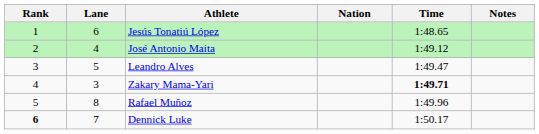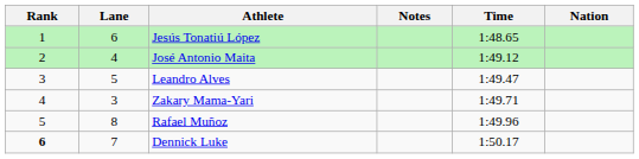 <table class="wikitable sortable" style="text-align:center;width: 60%;">
 <tr>
 <th>Rank</th>
 <th>Lane</th>
 <th>Athlete</th>
+<th>Notes</th>
+<th>Time</th>
 <th>Nation</th>
-<th>Time</th>
-<th>Notes</th>
 </tr>
 <tr bgcolor=#bbf3bb>
 <td>1</td>
 <td>6</td>
 <td align=left><a href='#'>Jesús Tonatiú López</a></td>
+<td></td>
+<td>1:48.65</td>
 <td align=left></td>
-<td>1:48.65</td>
-<td></td>
 </tr>
 <tr bgcolor=#bbf3bb>
 <td>2</td>
 <td>4</td>
 <td align=left><a href='#'>José Antonio Maita</a></td>
+<td></td>
+<td>1:49.12</td>
 <td align=left></td>
-<td>1:49.12</td>
-<td></td>
 </tr>
 <tr>
 <td>3</td>
 <td>5</td>
 <td align=left><a href='#'>Leandro Alves</a></td>
+<td></td>
+<td>1:49.47</td>
 <td align=left></td>
-<td>1:49.47</td>
-<td></td>
 </tr>
 <tr>
 <td>4</td>
 <td>3</td>
 <td align=left><a href='#'>Zakary Mama-Yari</a></td>
+<td></td>
+<td>1:49.71</td>
 <td align=left></td>
-<td><strong>1:49.71</strong></td>
-<td></td>
 </tr>
 <tr>
 <td>5</td>
 <td>8</td>
 <td align=left><a href='#'>Rafael Muñoz</a></td>
+<td></td>
+<td>1:49.96</td>
 <td align=left></td>
-<td>1:49.96</td>
-<td></td>
 </tr>
 <tr>
 <td><strong>6</strong></td>
 <td>7</td>
 <td align=left><a href='#'>Dennick Luke</a></td>
+<td></td>
+<td>1:50.17</td>
 <td align=left></td>
-<td>1:50.17</td>
-<td></td>
 </tr>
 </table>
